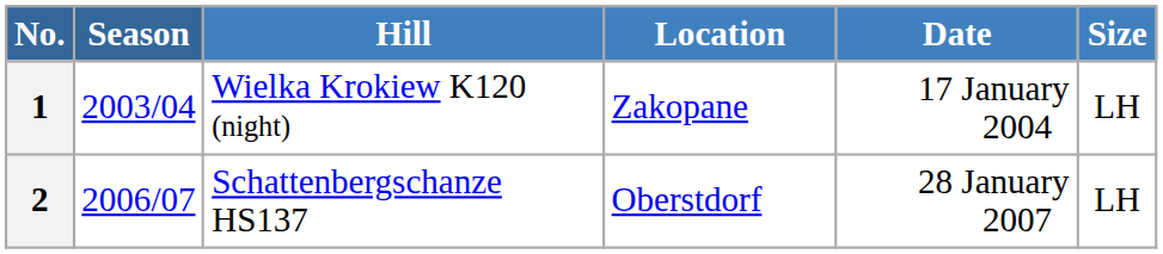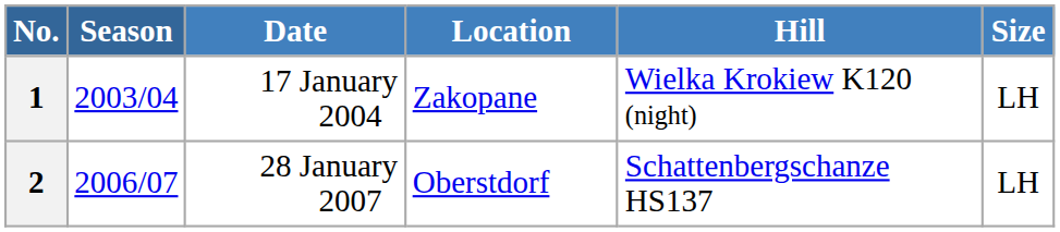 <table class="wikitable sortable" style="font-size:86%; line-height:15px; text-align:left; border:grey solid 1px; border-collapse:collapse; background:#ffffff;">
 <tr style="background:#efefef;">
 <th style="background-color:#369; color:white; width:10px;">No.</th>
 <th style="background-color:#369; color:white;  width:30px;">Season</th>
+<th style="background-color:#4180be; color:white; width:89px;">Date</th>
+<th style="background-color:#4180be; color:white; width:86px;">Location</th>
 <th style="background-color:#4180be; color:white; width:152px;">Hill</th>
-<th style="background-color:#4180be; color:white; width:86px;">Location</th>
-<th style="background-color:#4180be; color:white; width:89px;">Date</th>
 <th style="background-color:#4180be; color:white; width:25px;">Size</th>
 </tr>
 <tr>
 <th scope=row style="text-align:center;">1</th>
 <td align=center><a href='#'>2003/04</a></td>
+<td align=right>17 January 2004  </td>
+<td> <a href='#'>Zakopane</a></td>
 <td><a href='#'>Wielka Krokiew</a> K120 <small>(night)</small></td>
-<td> <a href='#'>Zakopane</a></td>
-<td align=right>17 January 2004  </td>
 <td align=center>LH</td>
 </tr>
 <tr>
 <th scope=row style="text-align:center;">2</th>
 <td align=center><a href='#'>2006/07</a></td>
+<td align=right>28 January 2007  </td>
+<td> <a href='#'>Oberstdorf</a></td>
 <td><a href='#'>Schattenbergschanze</a> HS137</td>
-<td> <a href='#'>Oberstdorf</a></td>
-<td align=right>28 January 2007  </td>
 <td align=center>LH</td>
 </tr>
 </table>
